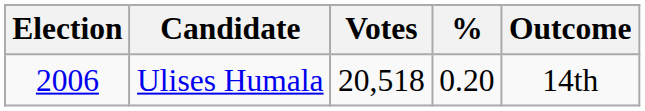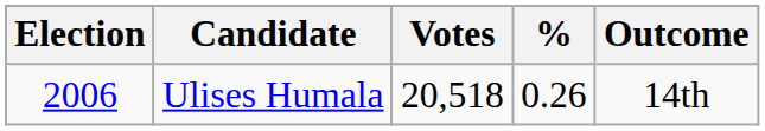 <table class="wikitable" style="text-align:center">
 <tr>
 <th>Election</th>
 <th>Candidate</th>
 <th>Votes</th>
 <th>%</th>
 <th>Outcome</th>
 </tr>
 <tr>
 <td><a href='#'>2006</a></td>
 <td><a href='#'>Ulises Humala</a></td>
 <td>20,518</td>
-<td>0.20</td>
+<td>0.26</td>
 <td>14th</td>
 </tr>
 </table>
